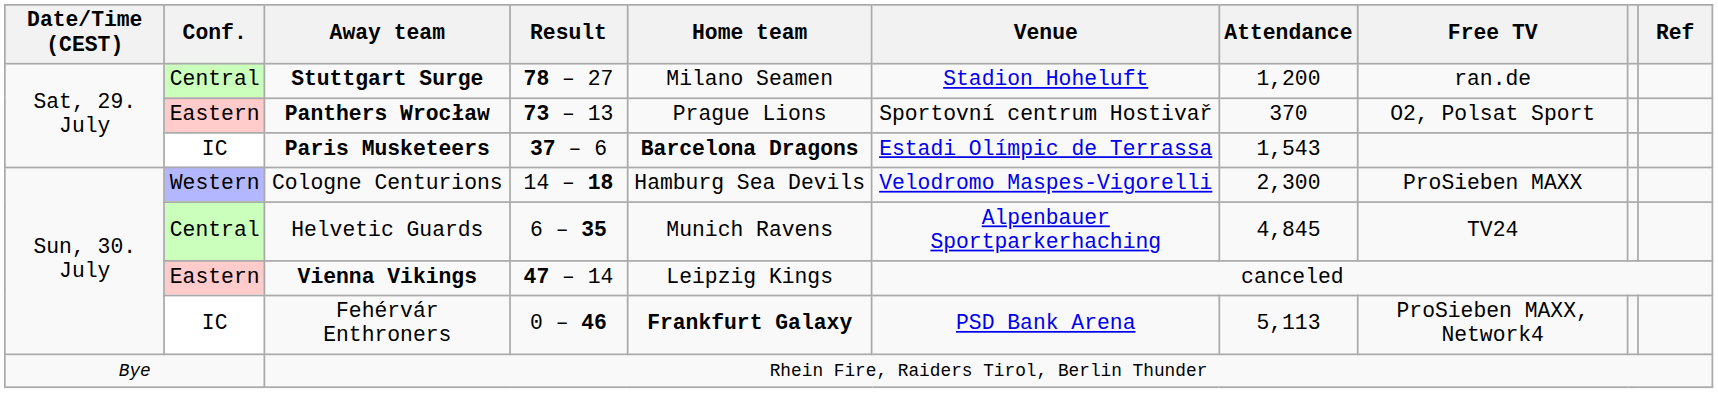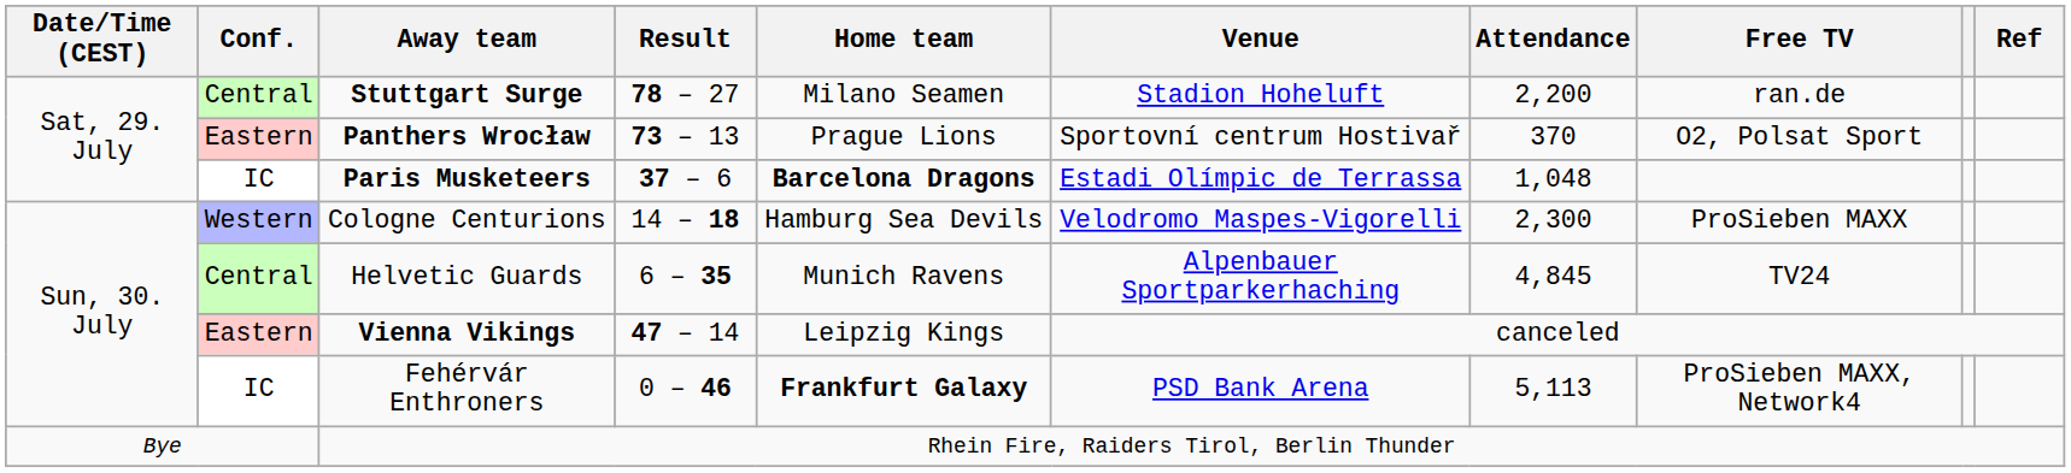 <table class="mw-collapsible wikitable" style="font-size:95%; text-align:center; width:80em">
 <tr>
 <th style="width:7em;">Date/Time (CEST)</th>
 <th style="width:4em;">Conf.</th>
 <th style="width:11em;">Away team</th>
 <th style="width:5em;">Result</th>
 <th style="width:11em;">Home team</th>
 <th>Venue</th>
 <th>Attendance</th>
 <th>Free TV</th>
 <th></th>
 <th style="width:3em;">Ref</th>
 </tr>
 <tr>
 <td rowspan="3">Sat, 29. July</td>
 <td style="background:#CBFFBC">Central</td>
 <td><strong>Stuttgart Surge</strong></td>
 <td><strong>78</strong> – 27</td>
 <td>Milano Seamen</td>
 <td><a href='#'>Stadion Hoheluft</a></td>
-<td>1,200</td>
+<td>2,200</td>
 <td>ran.de</td>
 <td></td>
 <td></td>
 </tr>
 <tr>
 <td style="background:#FFCBCB">Eastern</td>
 <td><strong>Panthers Wrocław</strong></td>
 <td><strong>73</strong> – 13</td>
 <td>Prague Lions</td>
 <td>Sportovní centrum Hostivař</td>
 <td>370</td>
 <td>O2, Polsat Sport</td>
 <td></td>
 <td></td>
 </tr>
 <tr>
 <td style='background:#FFFFFF'>IC</td>
 <td><strong>Paris Musketeers</strong></td>
 <td><strong>37</strong> – 6</td>
 <td><strong>Barcelona Dragons</strong></td>
 <td><a href='#'>Estadi Olímpic de Terrassa</a></td>
-<td>1,543</td>
+<td>1,048</td>
 <td></td>
 <td></td>
 <td></td>
 </tr>
 <tr>
 <td rowspan="4">Sun, 30. July</td>
 <td style="background:#B3B7FF">Western</td>
 <td>Cologne Centurions</td>
 <td>14 – <strong>18</strong></td>
 <td>Hamburg Sea Devils</td>
 <td><a href='#'>Velodromo Maspes-Vigorelli</a></td>
 <td>2,300</td>
 <td>ProSieben MAXX</td>
 <td></td>
 <td></td>
 </tr>
 <tr>
 <td style='background:#CBFFBC'>Central</td>
 <td>Helvetic Guards</td>
 <td>6 – <strong>35</strong></td>
 <td>Munich Ravens</td>
 <td><a href='#'>Alpenbauer Sportparkerhaching</a></td>
 <td>4,845</td>
 <td>TV24</td>
 <td></td>
 <td></td>
 </tr>
 <tr>
 <td style="background:#FFCBCB">Eastern</td>
 <td><strong>Vienna Vikings</strong></td>
 <td><strong>47</strong> – 14</td>
 <td>Leipzig Kings</td>
 <td colspan="5">canceled</td>
 </tr>
 <tr>
 <td style='background:#FFFFFF'>IC</td>
 <td>Fehérvár Enthroners</td>
 <td>0 – <strong>46</strong></td>
 <td><strong>Frankfurt Galaxy</strong></td>
 <td><a href='#'>PSD Bank Arena</a></td>
 <td>5,113</td>
 <td>ProSieben MAXX, Network4</td>
 <td></td>
 <td></td>
 </tr>
 <tr>
 <td colspan="2"><em><small>Bye</small></em></td>
 <td colspan="8"><small>Rhein Fire, Raiders Tirol, Berlin Thunder</small></td>
 </tr>
 </table>
